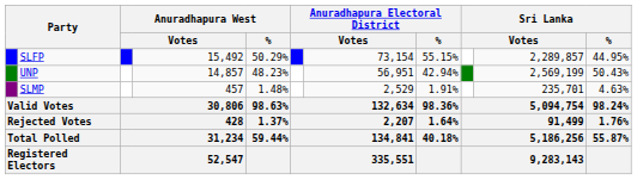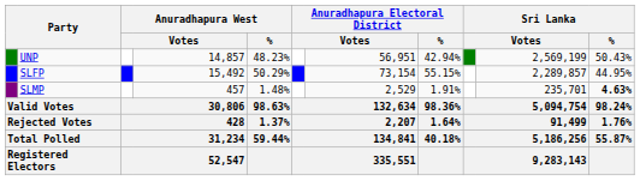 <table class="wikitable">
 <tr>
 <th colspan="2" width="144px"rowspan="2">Party</th>
 <th colspan="3" width="216px">Anuradhapura West</th>
 <th colspan="3" width="216px"><a href='#'>Anuradhapura Electoral District</a></th>
 <th colspan="3" width="216px">Sri Lanka</th>
 </tr>
 <tr>
 <th colspan="2" width="144px">Votes</th>
 <th>%</th>
 <th colspan="2" width="144px">Votes</th>
 <th>%</th>
 <th colspan="2" width="144px">Votes</th>
 <th>%</th>
 </tr>
 <tr>
+<td style="background-color:green;" width="10px"></td>
+<td style="text-align:left;"><a href='#'>UNP</a></td>
+<td style="background-color:white;" width="10px"></td>
+<td style="text-align:right;">14,857</td>
+<td style="text-align:right;">48.23%</td>
+<td style="background-color:white;" width="10px"></td>
+<td style="text-align:right;">56,951</td>
+<td style="text-align:right;">42.94%</td>
+<td style="background-color:green;" width="10px"></td>
+<td style="text-align:right;">2,569,199</td>
+<td style="text-align:right;">50.43%</td>
+</tr>
+<tr>
 <td style="background-color:blue;" width="10px"></td>
 <td style="text-align:left;"><a href='#'>SLFP</a></td>
 <td style="background-color:blue;" width="10px"></td>
 <td style="text-align:right;">15,492</td>
 <td style="text-align:right;">50.29%</td>
 <td style="background-color:blue;" width="10px"></td>
 <td style="text-align:right;">73,154</td>
 <td style="text-align:right;">55.15%</td>
 <td style="background-color:white;" width="10px"></td>
 <td style="text-align:right;">2,289,857</td>
 <td style="text-align:right;">44.95%</td>
 </tr>
 <tr>
-<td style="background-color:green;" width="10px"></td>
-<td style="text-align:left;"><a href='#'>UNP</a></td>
-<td style="background-color:white;" width="10px"></td>
-<td style="text-align:right;">14,857</td>
-<td style="text-align:right;">48.23%</td>
-<td style="background-color:white;" width="10px"></td>
-<td style="text-align:right;">56,951</td>
-<td style="text-align:right;">42.94%</td>
-<td style="background-color:green;" width="10px"></td>
-<td style="text-align:right;">2,569,199</td>
-<td style="text-align:right;">50.43%</td>
-</tr>
-<tr>
 <td style="background-color:purple;" width="10px"></td>
 <td style="text-align:left;"><a href='#'>SLMP</a></td>
 <td style="background-color:white;" width="10px"></td>
 <td style="text-align:right;">457</td>
 <td style="text-align:right;">1.48%</td>
 <td style="background-color:white;" width="10px"></td>
 <td style="text-align:right;">2,529</td>
 <td style="text-align:right;">1.91%</td>
 <td style="background-color:white;" width="10px"></td>
 <td style="text-align:right;">235,701</td>
-<td style="text-align:right;">4.63%</td>
+<td style="text-align:right;"><strong>4.63%</strong></td>
 </tr>
 <tr>
 <th colspan="2" width="144px"style="text-align:left;">Valid Votes</th>
 <th style="text-align:right;"colspan="2" width="144px">30,806</th>
 <th style="text-align:right;">98.63%</th>
 <th style="text-align:right;"colspan="2" width="144px">132,634</th>
 <th style="text-align:right;">98.36%</th>
 <th style="text-align:right;"colspan="2" width="144px">5,094,754</th>
 <th style="text-align:right;">98.24%</th>
 </tr>
 <tr>
 <th colspan="2" width="144px"style="text-align:left;">Rejected Votes</th>
 <th style="text-align:right;"colspan="2" width="144px">428</th>
 <th style="text-align:right;">1.37%</th>
 <th style="text-align:right;"colspan="2" width="144px">2,207</th>
 <th style="text-align:right;">1.64%</th>
 <th style="text-align:right;"colspan="2" width="144px">91,499</th>
 <th style="text-align:right;">1.76%</th>
 </tr>
 <tr>
 <th colspan="2" width="144px"style="text-align:left;">Total Polled</th>
 <th style="text-align:right;"colspan="2" width="144px">31,234</th>
 <th style="text-align:right;">59.44%</th>
 <th style="text-align:right;"colspan="2" width="144px">134,841</th>
 <th style="text-align:right;">40.18%</th>
 <th style="text-align:right;"colspan="2" width="144px">5,186,256</th>
 <th style="text-align:right;">55.87%</th>
 </tr>
 <tr>
 <th colspan="2" width="144px"style="text-align:left;">Registered Electors</th>
 <th style="text-align:right;"colspan="2" width="144px">52,547</th>
 <th></th>
 <th style="text-align:right;"colspan="2" width="144px">335,551</th>
 <th></th>
 <th style="text-align:right;"colspan="2" width="144px">9,283,143</th>
 <th></th>
 </tr>
 </table>
